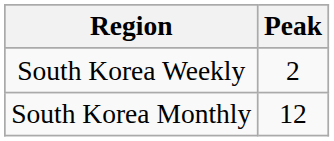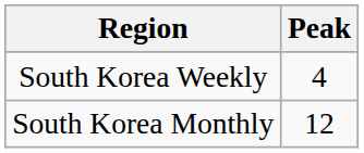 <table class="wikitable sortable" style="table-layout: fixed; margin-right:0; text-align:center">
 <tr>
 <th>Region</th>
 <th>Peak</th>
 </tr>
 <tr>
 <td>South Korea Weekly</td>
-<td>2</td>
+<td>4</td>
 </tr>
 <tr>
 <td>South Korea Monthly</td>
 <td>12</td>
 </tr>
 </table>
